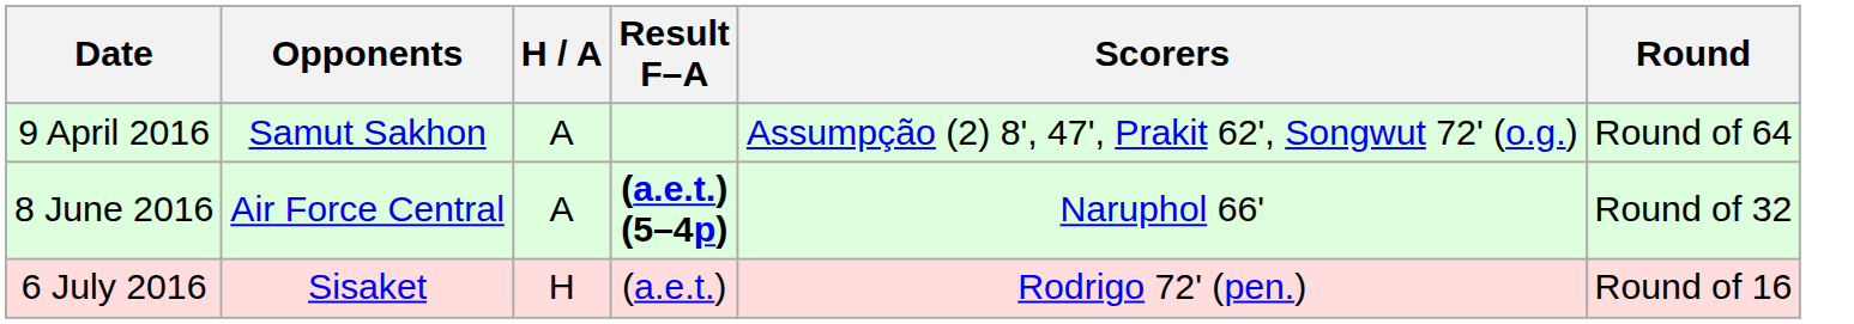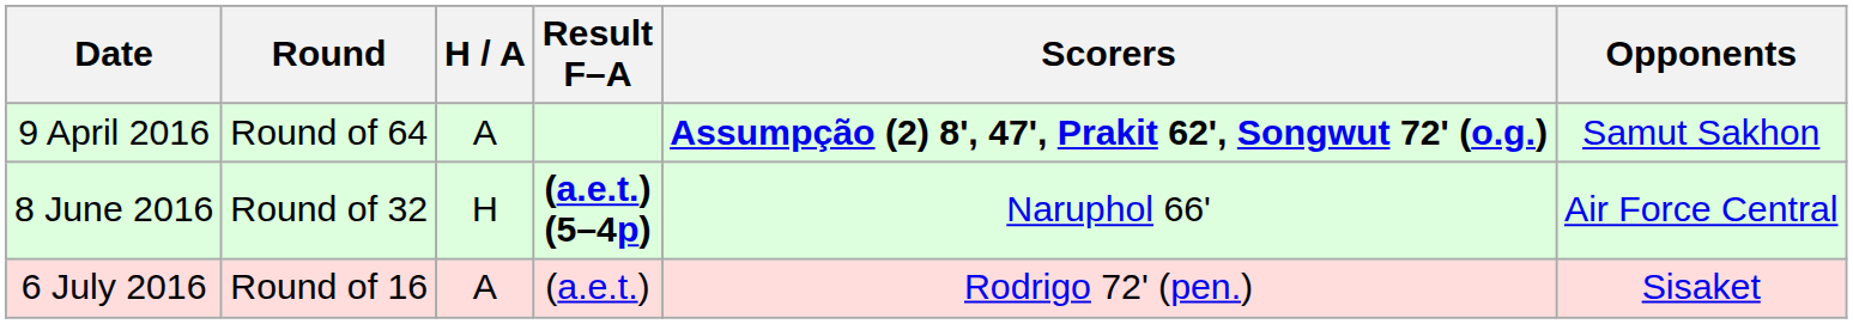 <table class="wikitable" style="text-align:center">
 <tr>
 <th>Date</th>
-<th>Opponents</th>
+<th>Round</th>
 <th>H / A</th>
 <th>Result<br>F–A</th>
 <th>Scorers</th>
-<th>Round</th>
+<th>Opponents</th>
 </tr>
 <tr bgcolor="#ddffdd">
 <td>9 April 2016</td>
-<td><a href='#'>Samut Sakhon</a></td>
+<td>Round of 64</td>
 <td>A</td>
 <td></td>
-<td><a href='#'>Assumpção</a> (2) 8', 47', <a href='#'>Prakit</a> 62', <a href='#'>Songwut</a> 72' (<a href='#'>o.g.</a>)</td>
-<td>Round of 64</td>
+<td><strong><a href='#'>Assumpção</a> (2) 8', 47', <a href='#'>Prakit</a> 62', <a href='#'>Songwut</a> 72' (<a href='#'>o.g.</a>)</strong></td>
+<td><a href='#'>Samut Sakhon</a></td>
 </tr>
 <tr bgcolor="#ddffdd">
 <td>8 June 2016</td>
-<td><a href='#'>Air Force Central</a></td>
-<td>A</td>
+<td>Round of 32</td>
+<td>H</td>
 <td><strong> (<a href='#'>a.e.t.</a>)<br>(5–4<a href='#'>p</a>)</strong></td>
 <td><a href='#'>Naruphol</a> 66'</td>
-<td>Round of 32</td>
+<td><a href='#'>Air Force Central</a></td>
 </tr>
 <tr bgcolor="#ffdddd">
 <td>6 July 2016</td>
-<td><a href='#'>Sisaket</a></td>
-<td>H</td>
+<td>Round of 16</td>
+<td>A</td>
 <td> (<a href='#'>a.e.t.</a>)</td>
 <td><a href='#'>Rodrigo</a> 72' (<a href='#'>pen.</a>)</td>
-<td>Round of 16</td>
+<td><a href='#'>Sisaket</a></td>
 </tr>
 </table>
